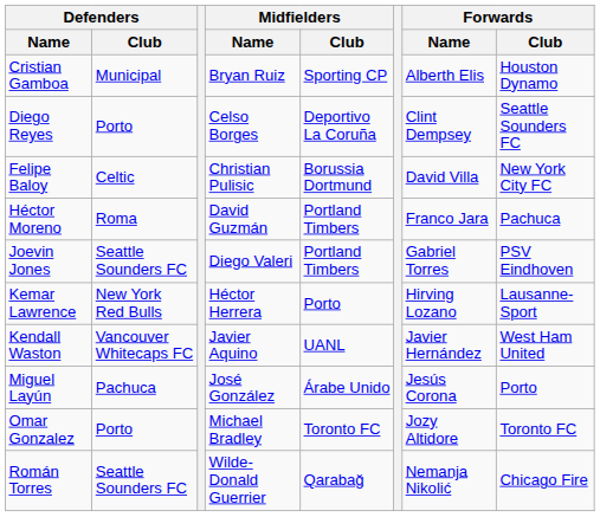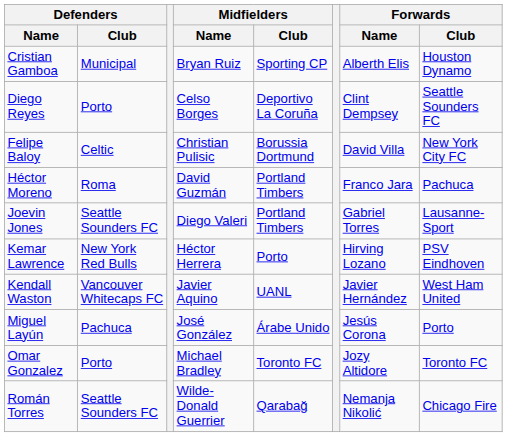 <table class="wikitable">
 <tr>
 <th colspan="2">Defenders</th>
 <th rowspan="12" width="1"></th>
 <th colspan="2">Midfielders</th>
 <th rowspan="12" width="1"></th>
 <th colspan="2">Forwards</th>
 </tr>
 <tr>
 <th>Name</th>
 <th>Club</th>
 <th>Name</th>
 <th>Club</th>
 <th>Name</th>
 <th>Club</th>
 </tr>
 <tr>
 <td> <a href='#'>Cristian Gamboa</a></td>
 <td> <a href='#'>Municipal</a></td>
 <td> <a href='#'>Bryan Ruiz</a></td>
 <td> <a href='#'>Sporting CP</a></td>
 <td> <a href='#'>Alberth Elis</a></td>
 <td> <a href='#'>Houston Dynamo</a></td>
 </tr>
 <tr>
 <td> <a href='#'>Diego Reyes</a></td>
 <td> <a href='#'>Porto</a></td>
 <td> <a href='#'>Celso Borges</a></td>
 <td> <a href='#'>Deportivo La Coruña</a></td>
 <td> <a href='#'>Clint Dempsey</a></td>
 <td> <a href='#'>Seattle Sounders FC</a></td>
 </tr>
 <tr>
 <td> <a href='#'>Felipe Baloy</a></td>
 <td> <a href='#'>Celtic</a></td>
 <td> <a href='#'>Christian Pulisic</a></td>
 <td> <a href='#'>Borussia Dortmund</a></td>
 <td> <a href='#'>David Villa</a></td>
 <td> <a href='#'>New York City FC</a></td>
 </tr>
 <tr>
 <td> <a href='#'>Héctor Moreno</a></td>
 <td> <a href='#'>Roma</a></td>
 <td> <a href='#'>David Guzmán</a></td>
 <td> <a href='#'>Portland Timbers</a></td>
 <td> <a href='#'>Franco Jara</a></td>
 <td> <a href='#'>Pachuca</a></td>
 </tr>
 <tr>
 <td> <a href='#'>Joevin Jones</a></td>
 <td> <a href='#'>Seattle Sounders FC</a></td>
 <td> <a href='#'>Diego Valeri</a></td>
 <td> <a href='#'>Portland Timbers</a></td>
 <td> <a href='#'>Gabriel Torres</a></td>
-<td> <a href='#'>PSV Eindhoven</a></td>
+<td> <a href='#'>Lausanne-Sport</a></td>
 </tr>
 <tr>
 <td> <a href='#'>Kemar Lawrence</a></td>
 <td> <a href='#'>New York Red Bulls</a></td>
 <td> <a href='#'>Héctor Herrera</a></td>
 <td> <a href='#'>Porto</a></td>
 <td> <a href='#'>Hirving Lozano</a></td>
-<td> <a href='#'>Lausanne-Sport</a></td>
+<td> <a href='#'>PSV Eindhoven</a></td>
 </tr>
 <tr>
 <td> <a href='#'>Kendall Waston</a></td>
 <td> <a href='#'>Vancouver Whitecaps FC</a></td>
 <td> <a href='#'>Javier Aquino</a></td>
 <td> <a href='#'>UANL</a></td>
 <td> <a href='#'>Javier Hernández</a></td>
 <td> <a href='#'>West Ham United</a></td>
 </tr>
 <tr>
 <td> <a href='#'>Miguel Layún</a></td>
 <td> <a href='#'>Pachuca</a></td>
 <td> <a href='#'>José González</a></td>
 <td> <a href='#'>Árabe Unido</a></td>
 <td> <a href='#'>Jesús Corona</a></td>
 <td> <a href='#'>Porto</a></td>
 </tr>
 <tr>
 <td> <a href='#'>Omar Gonzalez</a></td>
 <td> <a href='#'>Porto</a></td>
 <td> <a href='#'>Michael Bradley</a></td>
 <td> <a href='#'>Toronto FC</a></td>
 <td> <a href='#'>Jozy Altidore</a></td>
 <td> <a href='#'>Toronto FC</a></td>
 </tr>
 <tr>
 <td> <a href='#'>Román Torres</a></td>
 <td> <a href='#'>Seattle Sounders FC</a></td>
 <td> <a href='#'>Wilde-Donald Guerrier</a></td>
 <td> <a href='#'>Qarabağ</a></td>
 <td> <a href='#'>Nemanja Nikolić</a></td>
 <td> <a href='#'>Chicago Fire</a></td>
 </tr>
 </table>
